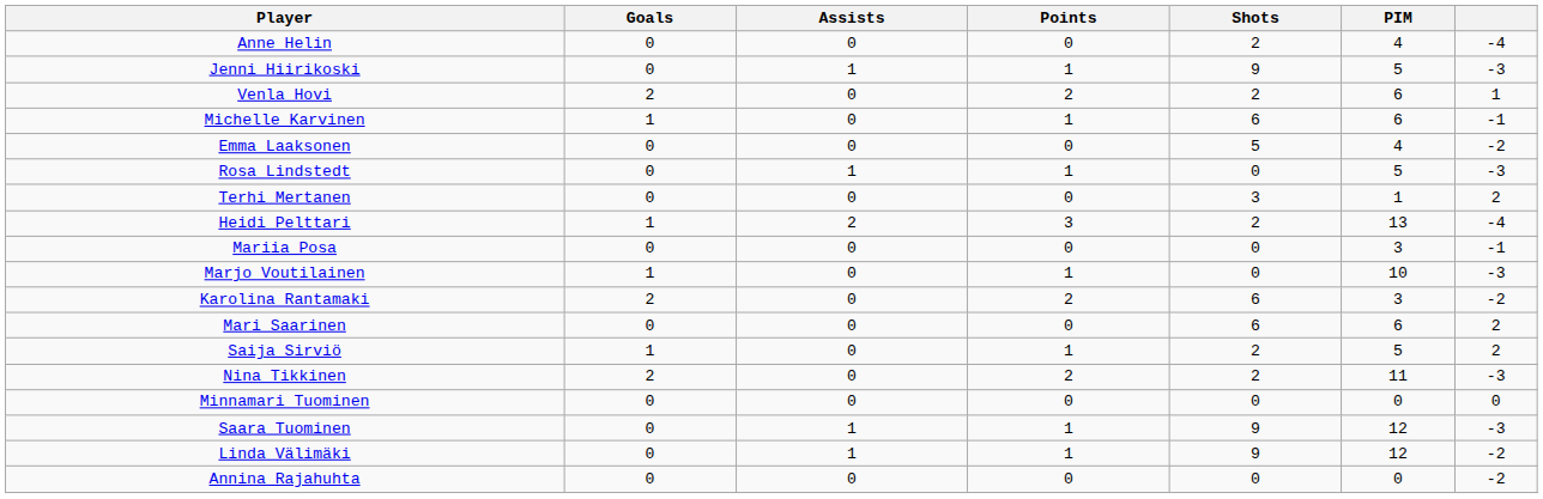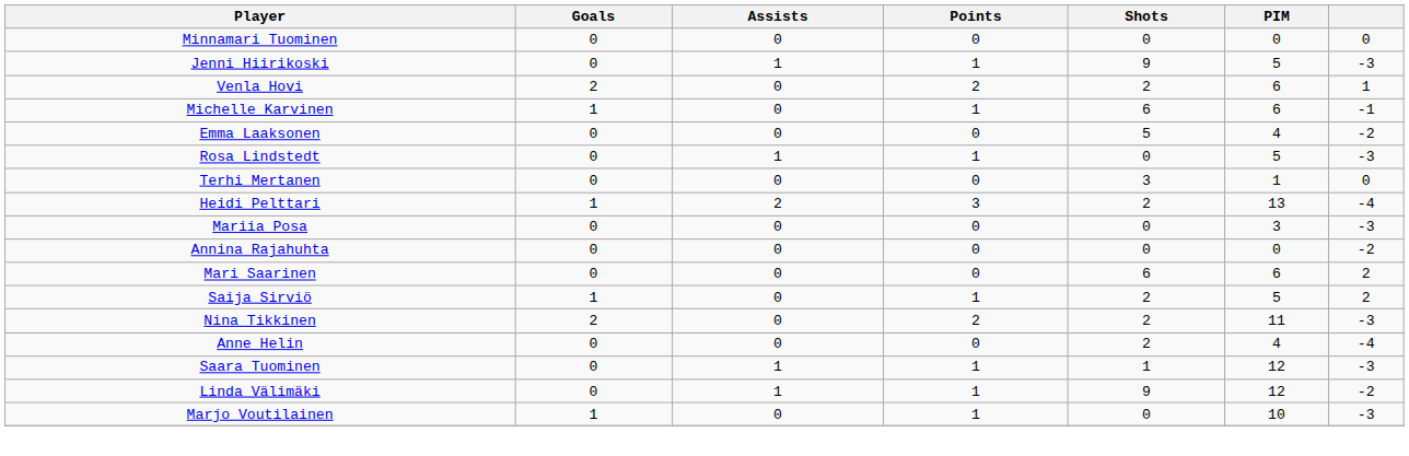 <table class="wikitable sortable" width="80%">
 <tr>
 <th>Player</th>
 <th>Goals</th>
 <th>Assists</th>
 <th>Points</th>
 <th>Shots</th>
 <th><abbr>PIM</abbr></th>
 <th></th>
 </tr>
 <tr align="center">
-<td><a href='#'>Anne Helin</a></td>
+<td><a href='#'>Minnamari Tuominen</a></td>
 <td>0</td>
 <td>0</td>
 <td>0</td>
-<td>2</td>
-<td>4</td>
-<td>-4</td>
+<td>0</td>
+<td>0</td>
+<td>0</td>
 </tr>
 <tr align="center">
 <td><a href='#'>Jenni Hiirikoski</a></td>
 <td>0</td>
 <td>1</td>
 <td>1</td>
 <td>9</td>
 <td>5</td>
 <td>-3</td>
 </tr>
 <tr align="center">
 <td><a href='#'>Venla Hovi</a></td>
 <td>2</td>
 <td>0</td>
 <td>2</td>
 <td>2</td>
 <td>6</td>
 <td>1</td>
 </tr>
 <tr align="center">
 <td><a href='#'>Michelle Karvinen</a></td>
 <td>1</td>
 <td>0</td>
 <td>1</td>
 <td>6</td>
 <td>6</td>
 <td>-1</td>
 </tr>
 <tr align="center">
 <td><a href='#'>Emma Laaksonen</a></td>
 <td>0</td>
 <td>0</td>
 <td>0</td>
 <td>5</td>
 <td>4</td>
 <td>-2</td>
 </tr>
 <tr align="center">
 <td><a href='#'>Rosa Lindstedt</a></td>
 <td>0</td>
 <td>1</td>
 <td>1</td>
 <td>0</td>
 <td>5</td>
 <td>-3</td>
 </tr>
 <tr align="center">
 <td><a href='#'>Terhi Mertanen</a></td>
 <td>0</td>
 <td>0</td>
 <td>0</td>
 <td>3</td>
 <td>1</td>
-<td>2</td>
+<td>0</td>
 </tr>
 <tr align="center">
 <td><a href='#'>Heidi Pelttari</a></td>
 <td>1</td>
 <td>2</td>
 <td>3</td>
 <td>2</td>
 <td>13</td>
 <td>-4</td>
 </tr>
 <tr align="center">
 <td><a href='#'>Mariia Posa</a></td>
 <td>0</td>
 <td>0</td>
 <td>0</td>
 <td>0</td>
 <td>3</td>
-<td>-1</td>
-</tr>
-<tr align="center">
-<td><a href='#'>Marjo Voutilainen</a></td>
-<td>1</td>
-<td>0</td>
-<td>1</td>
-<td>0</td>
-<td>10</td>
 <td>-3</td>
 </tr>
 <tr align="center">
-<td><a href='#'>Karolina Rantamaki</a></td>
-<td>2</td>
+<td><a href='#'>Annina Rajahuhta</a></td>
 <td>0</td>
-<td>2</td>
-<td>6</td>
-<td>3</td>
+<td>0</td>
+<td>0</td>
+<td>0</td>
+<td>0</td>
 <td>-2</td>
 </tr>
 <tr align="center">
 <td><a href='#'>Mari Saarinen</a></td>
 <td>0</td>
 <td>0</td>
 <td>0</td>
 <td>6</td>
 <td>6</td>
 <td>2</td>
 </tr>
 <tr align="center">
 <td><a href='#'>Saija Sirviö</a></td>
 <td>1</td>
 <td>0</td>
 <td>1</td>
 <td>2</td>
 <td>5</td>
 <td>2</td>
 </tr>
 <tr align="center">
 <td><a href='#'>Nina Tikkinen</a></td>
 <td>2</td>
 <td>0</td>
 <td>2</td>
 <td>2</td>
 <td>11</td>
 <td>-3</td>
 </tr>
 <tr align="center">
-<td><a href='#'>Minnamari Tuominen</a></td>
+<td><a href='#'>Anne Helin</a></td>
 <td>0</td>
 <td>0</td>
 <td>0</td>
-<td>0</td>
-<td>0</td>
-<td>0</td>
+<td>2</td>
+<td>4</td>
+<td>-4</td>
 </tr>
 <tr align="center">
 <td><a href='#'>Saara Tuominen</a></td>
 <td>0</td>
 <td>1</td>
 <td>1</td>
-<td>9</td>
+<td>1</td>
 <td>12</td>
 <td>-3</td>
 </tr>
 <tr align="center">
 <td><a href='#'>Linda Välimäki</a></td>
 <td>0</td>
 <td>1</td>
 <td>1</td>
 <td>9</td>
 <td>12</td>
 <td>-2</td>
 </tr>
 <tr align="center">
-<td><a href='#'>Annina Rajahuhta</a></td>
+<td><a href='#'>Marjo Voutilainen</a></td>
+<td>1</td>
 <td>0</td>
+<td>1</td>
 <td>0</td>
-<td>0</td>
-<td>0</td>
-<td>0</td>
-<td>-2</td>
+<td>10</td>
+<td>-3</td>
 </tr>
 <tr align="center">
 </tr>
 </table>
